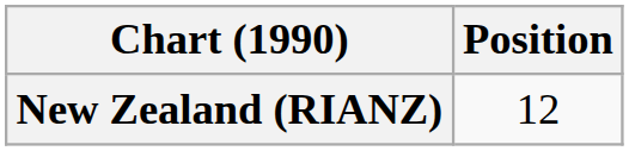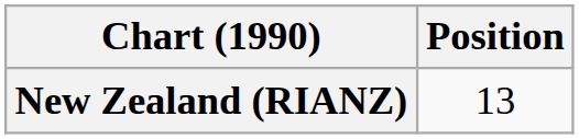 <table class="wikitable plainrowheaders" style="text-align:center">
 <tr>
 <th>Chart (1990)</th>
 <th>Position</th>
 </tr>
 <tr>
 <th scope="row">New Zealand (RIANZ)</th>
-<td align="center">12</td>
+<td align="center">13</td>
 </tr>
 </table>
